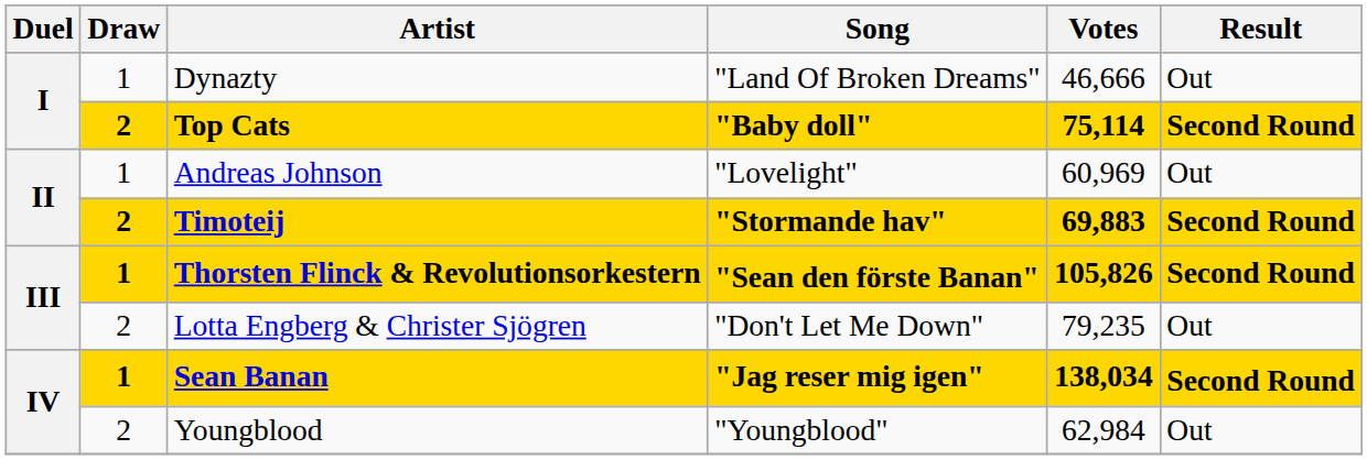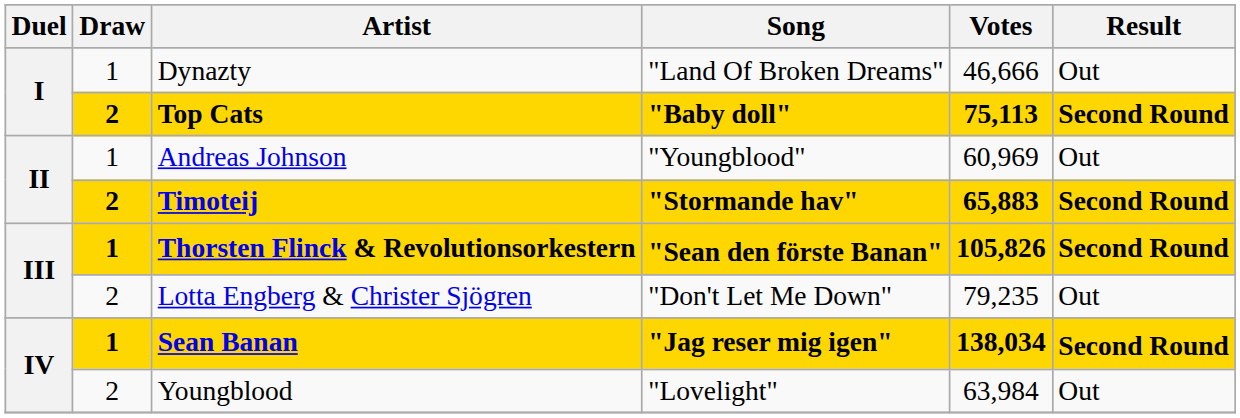 <table class="sortable wikitable" style="margin: 1em auto 1em auto; text-align:center;">
 <tr>
 <th>Duel</th>
 <th>Draw</th>
 <th>Artist</th>
 <th>Song</th>
 <th>Votes</th>
 <th>Result</th>
 </tr>
 <tr>
 <th rowspan="2">I</th>
 <td>1</td>
 <td align="left">Dynazty</td>
 <td align="left">"Land Of Broken Dreams"</td>
 <td>46,666</td>
 <td align="left">Out</td>
 </tr>
 <tr>
 <td bgcolor="gold"><strong>2</strong></td>
 <td align="left" bgcolor="gold"><strong>Top Cats</strong></td>
 <td align="left" bgcolor="gold"><strong>"Baby doll"</strong></td>
-<td bgcolor="gold"><strong>75,114</strong></td>
+<td bgcolor="gold"><strong>75,113</strong></td>
 <td bgcolor="gold" align="left"><strong>Second Round</strong></td>
 </tr>
 <tr>
 <th rowspan="2">II</th>
 <td>1</td>
 <td align="left"><a href='#'>Andreas Johnson</a></td>
-<td align="left">"Lovelight"</td>
+<td align="left">"Youngblood"</td>
 <td>60,969</td>
 <td align="left">Out</td>
 </tr>
 <tr>
 <td bgcolor="gold"><strong>2</strong></td>
 <td align="left" bgcolor="gold"><strong><a href='#'>Timoteij</a></strong></td>
 <td align="left" bgcolor="gold"><strong>"Stormande hav"</strong></td>
-<td bgcolor="gold"><strong>69,883</strong></td>
+<td bgcolor="gold"><strong>65,883</strong></td>
 <td bgcolor="gold" align="left"><strong>Second Round</strong></td>
 </tr>
 <tr>
 <th rowspan="2" class="unsortable">III</th>
 <td bgcolor="gold"><strong>1</strong></td>
 <td align="left" bgcolor="gold"><strong><a href='#'>Thorsten Flinck</a> & Revolutionsorkestern</strong></td>
 <td align="left" bgcolor="gold"><strong>"Sean den förste Banan"</strong> <sup><span></span></sup></td>
 <td bgcolor="gold"><strong>105,826</strong></td>
 <td bgcolor="gold" align="left"><strong>Second Round</strong></td>
 </tr>
 <tr>
 <td>2</td>
 <td align="left"><a href='#'>Lotta Engberg</a> & <a href='#'>Christer Sjögren</a></td>
 <td align="left">"Don't Let Me Down"</td>
 <td>79,235</td>
 <td align="left">Out</td>
 </tr>
 <tr>
 <th rowspan="2">IV</th>
 <td bgcolor="gold"><strong>1</strong></td>
 <td align="left" bgcolor="gold"><strong><a href='#'>Sean Banan</a></strong></td>
 <td align="left" bgcolor="gold"><strong>"Jag reser mig igen"</strong></td>
 <td bgcolor="gold"><strong>138,034</strong></td>
 <td bgcolor="gold" align="left"><strong>Second</strong> <sup><span></span></sup><strong>Round</strong></td>
 </tr>
 <tr>
 <td>2</td>
 <td align="left">Youngblood</td>
-<td align="left">"Youngblood"</td>
-<td>62,984</td>
+<td align="left">"Lovelight"</td>
+<td>63,984</td>
 <td align="left">Out</td>
 </tr>
 <tr>
 </tr>
 </table>
